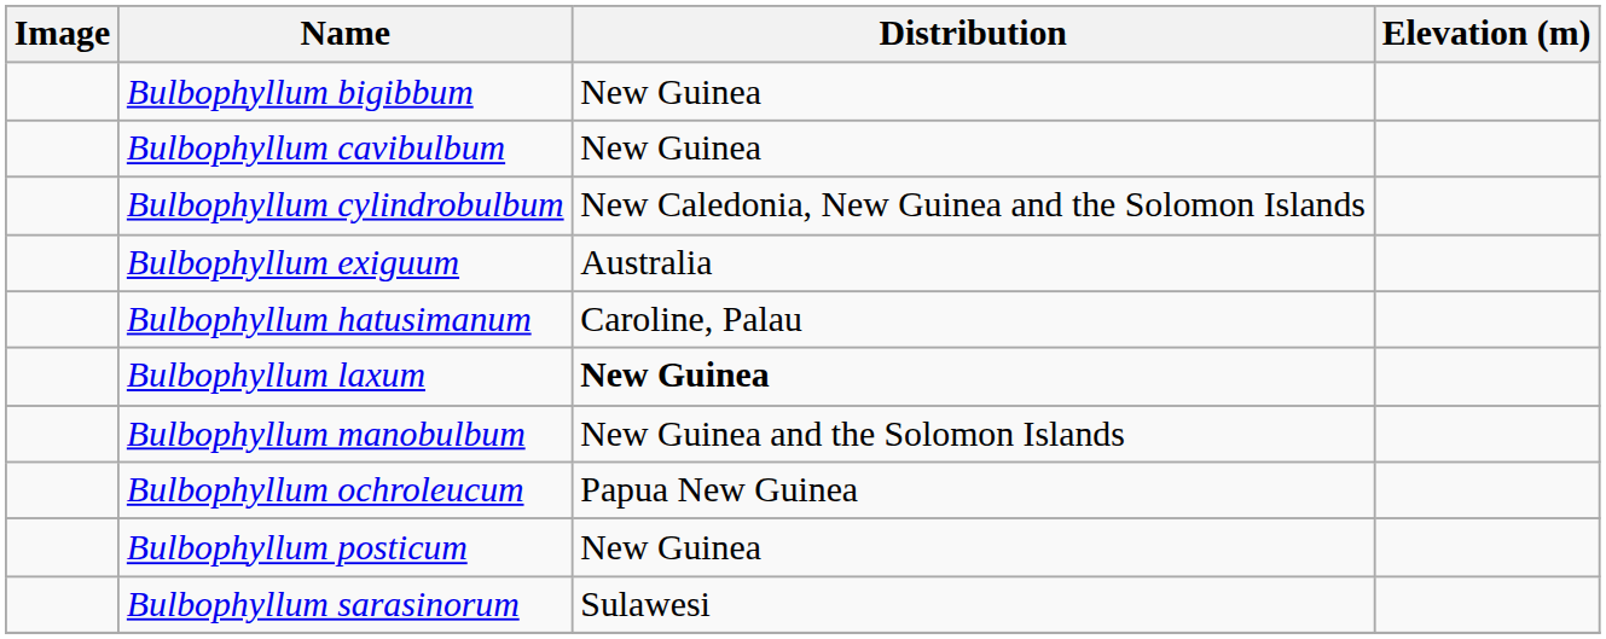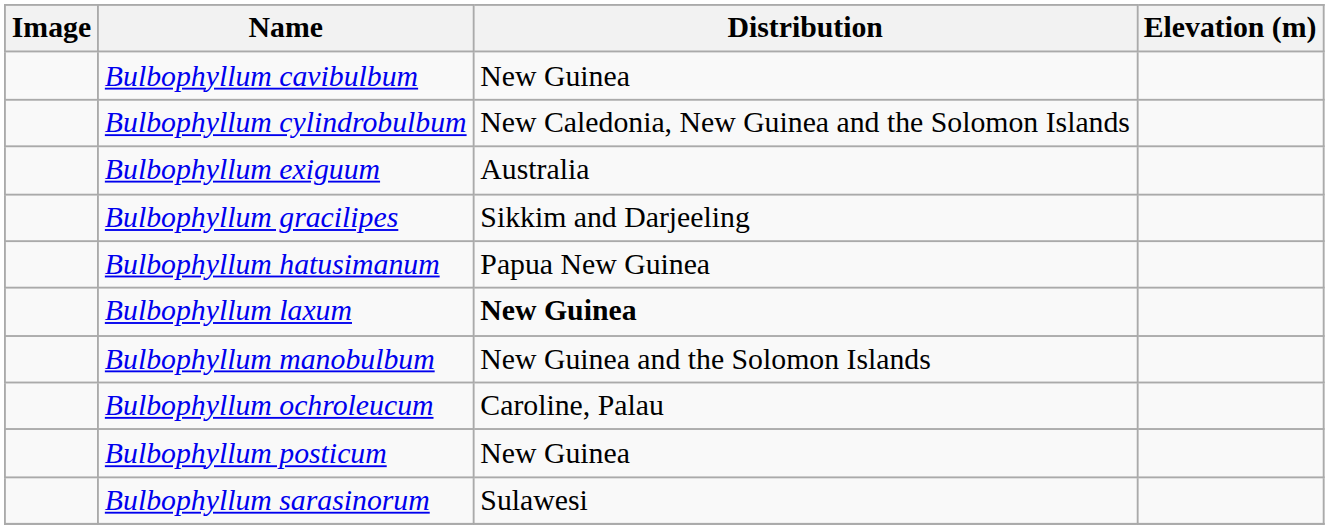 <table class="wikitable collapsible">
 <tr>
 <th>Image</th>
 <th>Name</th>
 <th>Distribution</th>
 <th>Elevation (m)</th>
-</tr>
-<tr>
-<td></td>
-<td><em><a href='#'>Bulbophyllum bigibbum</a></em> </td>
-<td>New Guinea</td>
-<td></td>
 </tr>
 <tr>
 <td></td>
 <td><em><a href='#'>Bulbophyllum cavibulbum</a></em> </td>
 <td>New Guinea</td>
 <td></td>
 </tr>
 <tr>
 <td></td>
 <td><em><a href='#'>Bulbophyllum cylindrobulbum</a></em> </td>
 <td>New Caledonia, New Guinea and the Solomon Islands</td>
 <td></td>
 </tr>
 <tr>
 <td></td>
 <td><em><a href='#'>Bulbophyllum exiguum</a></em> </td>
 <td>Australia</td>
 <td></td>
 </tr>
 <tr>
 <td></td>
+<td><em><a href='#'>Bulbophyllum gracilipes</a></em> </td>
+<td>Sikkim and Darjeeling</td>
+<td></td>
+</tr>
+<tr>
+<td></td>
 <td><em><a href='#'>Bulbophyllum hatusimanum</a></em> </td>
-<td>Caroline, Palau</td>
+<td>Papua New Guinea</td>
 <td></td>
 </tr>
 <tr>
 <td></td>
 <td><em><a href='#'>Bulbophyllum laxum</a></em> </td>
 <td><strong>New Guinea</strong></td>
 <td></td>
 </tr>
 <tr>
 <td></td>
 <td><em><a href='#'>Bulbophyllum manobulbum</a></em> </td>
 <td>New Guinea and the Solomon Islands</td>
 <td></td>
 </tr>
 <tr>
 <td></td>
 <td><em><a href='#'>Bulbophyllum ochroleucum</a></em> </td>
-<td>Papua New Guinea</td>
+<td>Caroline, Palau</td>
 <td></td>
 </tr>
 <tr>
 <td></td>
 <td><em><a href='#'>Bulbophyllum posticum</a></em> </td>
 <td>New Guinea</td>
 <td></td>
 </tr>
 <tr>
 <td></td>
 <td><em><a href='#'>Bulbophyllum sarasinorum</a></em> </td>
 <td>Sulawesi</td>
 <td></td>
 </tr>
 <tr>
 </tr>
 </table>
